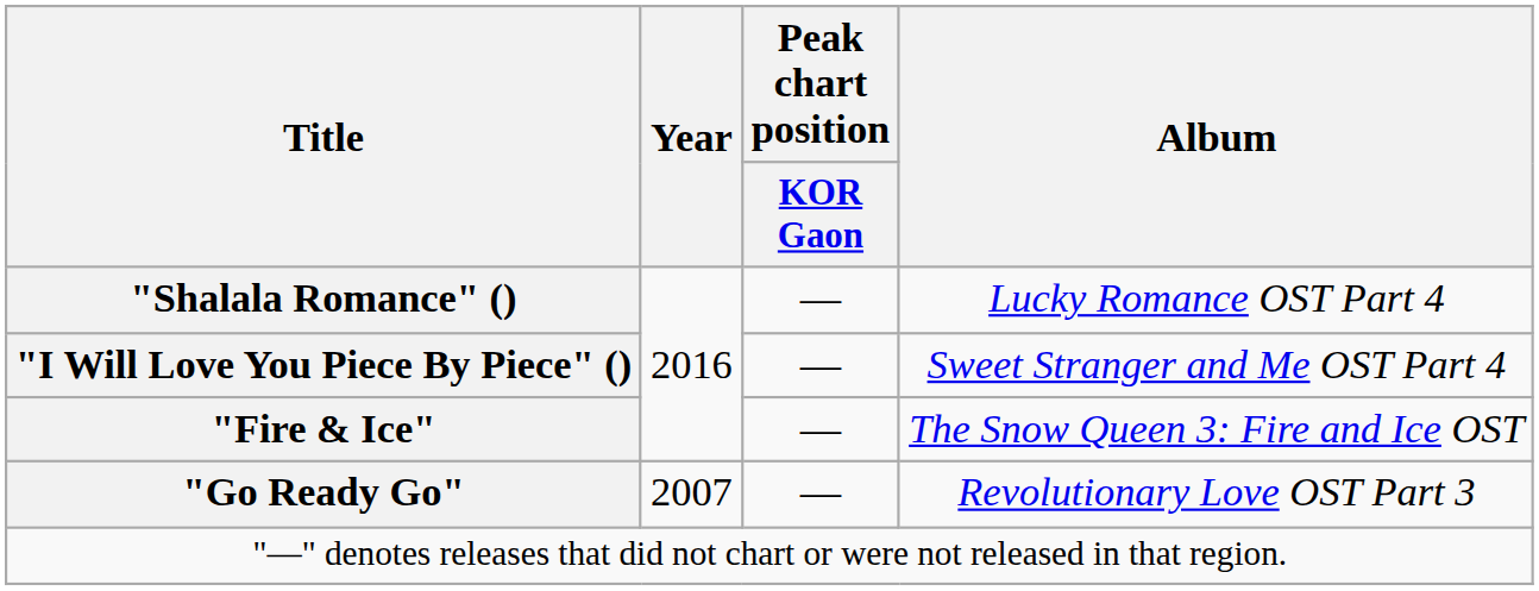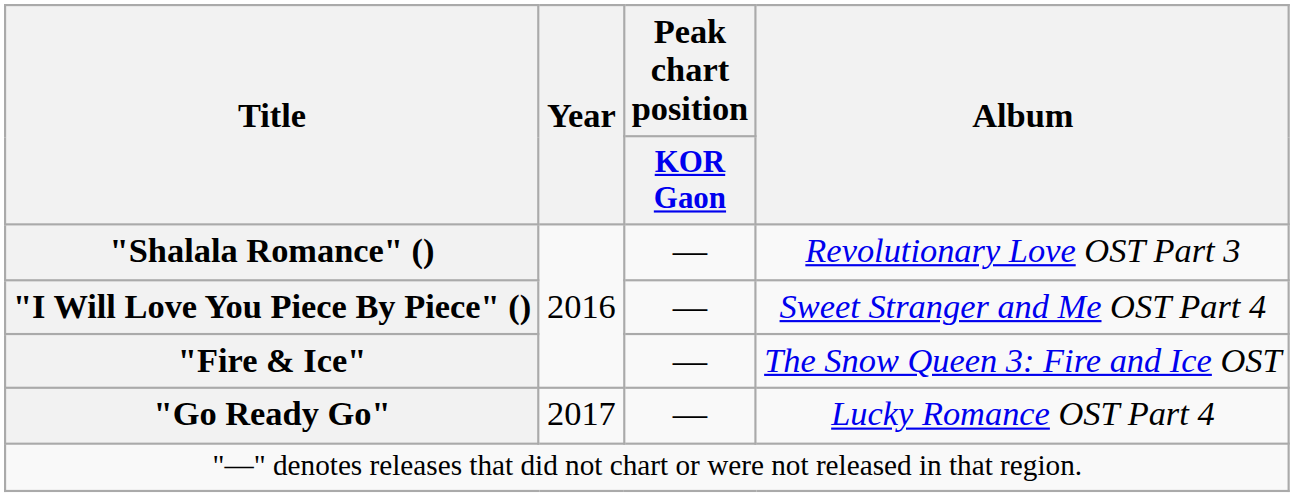 <table class="wikitable plainrowheaders" style="text-align:center">
 <tr>
 <th scope="col" rowspan="2">Title</th>
 <th scope="col" rowspan="2">Year</th>
 <th scope="col">Peak chart position</th>
 <th scope="col" rowspan="2">Album</th>
 </tr>
 <tr>
 <th scope="col" style="font-size:90%; width:2.5em"><a href='#'>KOR<br>Gaon</a></th>
 </tr>
 <tr>
 <th scope="row">"Shalala Romance" ()</th>
 <td rowspan="3">2016</td>
 <td>—</td>
-<td><em><a href='#'>Lucky Romance</a> OST Part 4</em></td>
+<td><em><a href='#'>Revolutionary Love</a> OST Part 3</em></td>
 </tr>
 <tr>
 <th scope="row">"I Will Love You Piece By Piece" ()<br></th>
 <td>—</td>
 <td><em><a href='#'>Sweet Stranger and Me</a> OST Part 4</em></td>
 </tr>
 <tr>
 <th scope="row">"Fire & Ice"<br></th>
 <td>—</td>
 <td><em><a href='#'>The Snow Queen 3: Fire and Ice</a> OST</em></td>
 </tr>
 <tr>
 <th scope="row">"Go Ready Go"</th>
-<td>2007</td>
+<td>2017</td>
 <td>—</td>
-<td><em><a href='#'>Revolutionary Love</a> OST Part 3</em></td>
+<td><em><a href='#'>Lucky Romance</a> OST Part 4</em></td>
 </tr>
 <tr>
 <td colspan="4" style="font-size:85%">"—" denotes releases that did not chart or were not released in that region.</td>
 </tr>
 </table>
